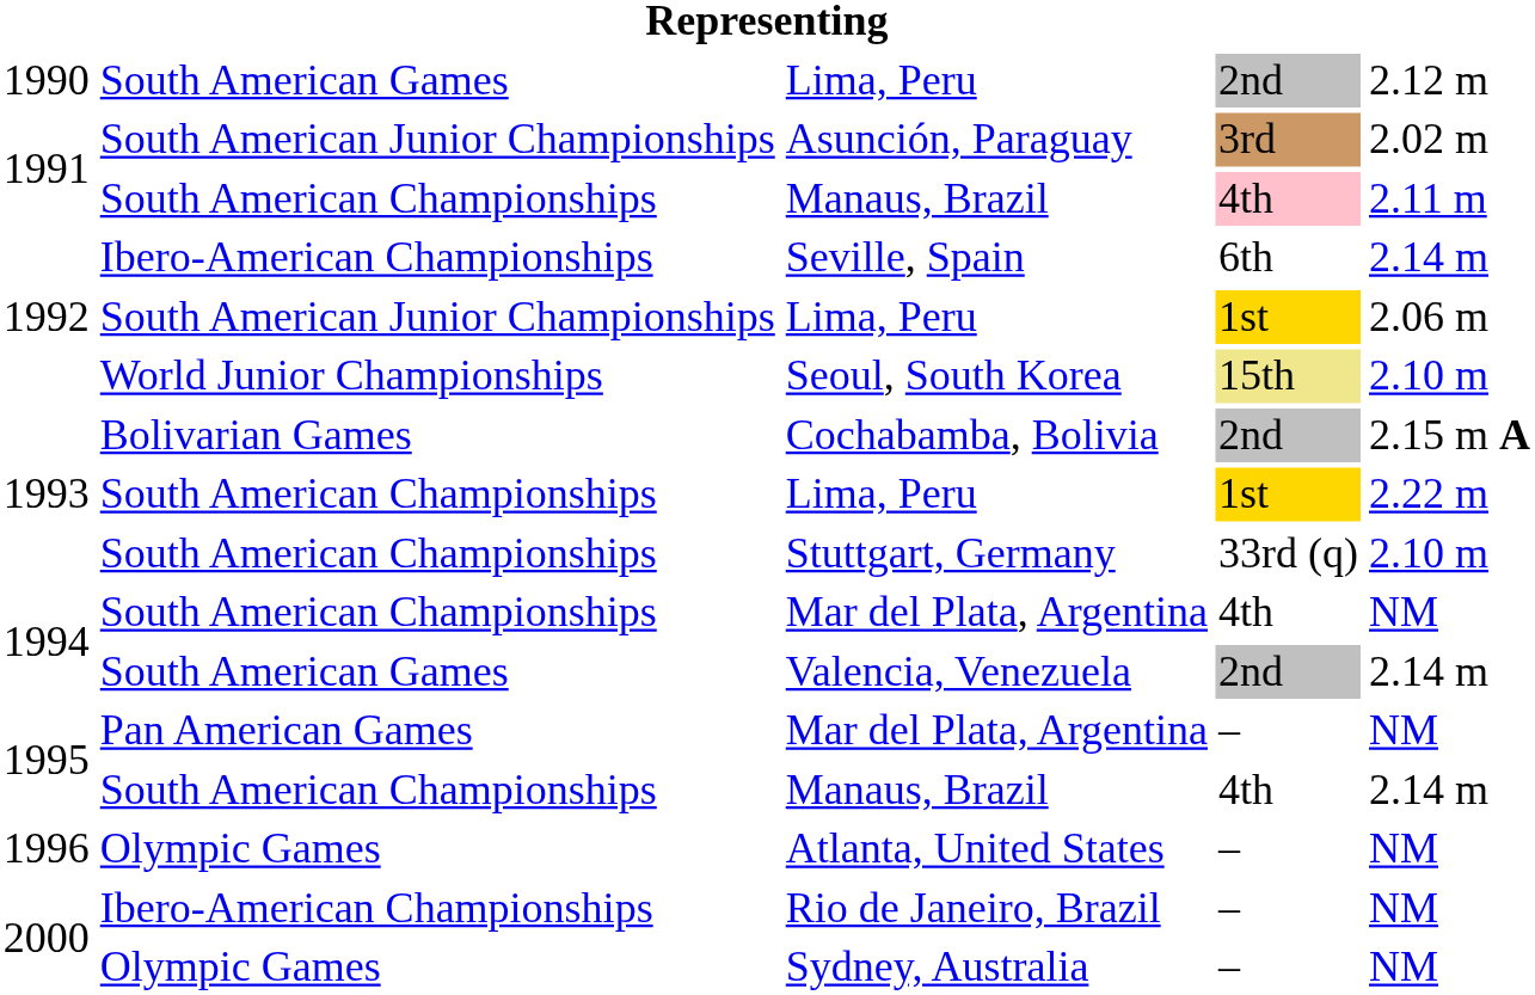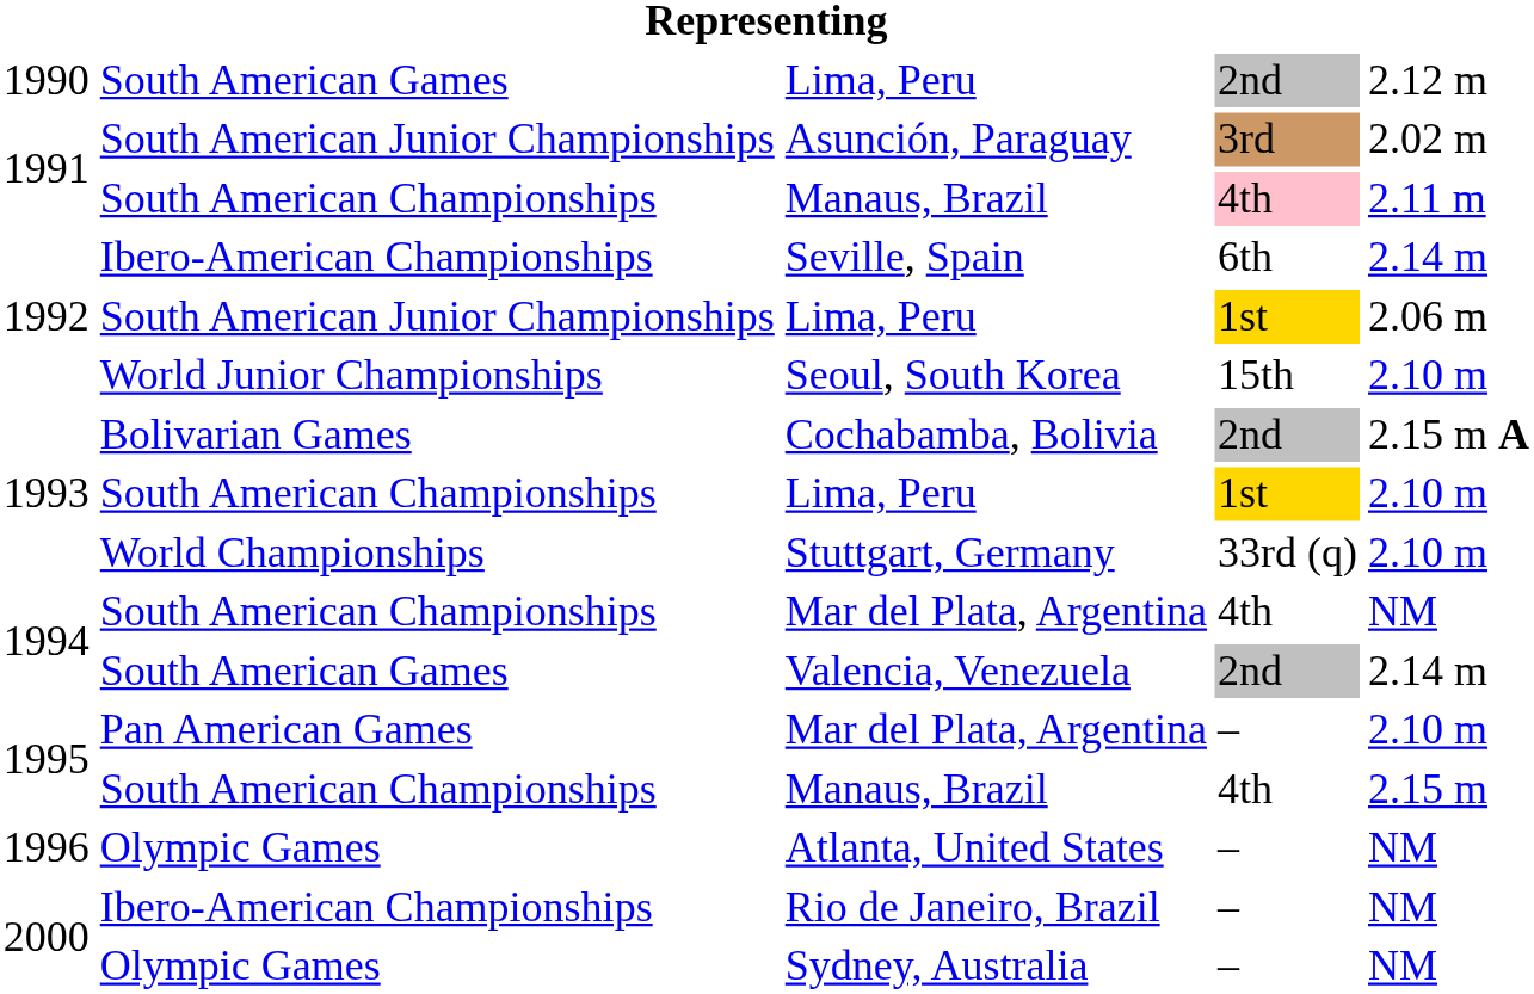 <table>
 <tr>
 <th colspan="6">Representing </th>
 </tr>
 <tr>
 <td>1990</td>
 <td><a href='#'>South American Games</a></td>
 <td><a href='#'>Lima, Peru</a></td>
 <td bgcolor=silver>2nd</td>
 <td>2.12 m</td>
 </tr>
 <tr>
 <td rowspan=2>1991</td>
 <td><a href='#'>South American Junior Championships</a></td>
 <td><a href='#'>Asunción, Paraguay</a></td>
 <td bgcolor=cc9966>3rd</td>
 <td>2.02 m</td>
 </tr>
 <tr>
 <td><a href='#'>South American Championships</a></td>
 <td><a href='#'>Manaus, Brazil</a></td>
 <td style="background: pink;">4th</td>
 <td><a href='#'>2.11 m</a></td>
 </tr>
 <tr>
 <td rowspan=3>1992</td>
 <td><a href='#'>Ibero-American Championships</a></td>
 <td><a href='#'>Seville</a>, <a href='#'>Spain</a></td>
 <td>6th</td>
 <td><a href='#'>2.14 m</a></td>
 </tr>
 <tr>
 <td><a href='#'>South American Junior Championships</a></td>
 <td><a href='#'>Lima, Peru</a></td>
 <td bgcolor=gold>1st</td>
 <td>2.06 m</td>
 </tr>
 <tr>
 <td><a href='#'>World Junior Championships</a></td>
 <td><a href='#'>Seoul</a>, <a href='#'>South Korea</a></td>
-<td style="background: khaki;">15th</td>
+<td>15th</td>
 <td><a href='#'>2.10 m</a></td>
 </tr>
 <tr>
 <td rowspan=3>1993</td>
 <td><a href='#'>Bolivarian Games</a></td>
 <td><a href='#'>Cochabamba</a>, <a href='#'>Bolivia</a></td>
 <td bgcolor=silver>2nd</td>
 <td>2.15 m <strong>A</strong></td>
 </tr>
 <tr>
 <td><a href='#'>South American Championships</a></td>
 <td><a href='#'>Lima, Peru</a></td>
 <td bgcolor=gold>1st</td>
-<td><a href='#'>2.22 m</a></td>
+<td><a href='#'>2.10 m</a></td>
 </tr>
 <tr>
-<td><a href='#'>South American Championships</a></td>
+<td><a href='#'>World Championships</a></td>
 <td><a href='#'>Stuttgart, Germany</a></td>
 <td>33rd (q)</td>
 <td><a href='#'>2.10 m</a></td>
 </tr>
 <tr>
 <td rowspan=2>1994</td>
 <td><a href='#'>South American Championships</a></td>
 <td><a href='#'>Mar del Plata</a>, <a href='#'>Argentina</a></td>
 <td>4th</td>
 <td><a href='#'>NM</a></td>
 </tr>
 <tr>
 <td><a href='#'>South American Games</a></td>
 <td><a href='#'>Valencia, Venezuela</a></td>
 <td bgcolor=silver>2nd</td>
 <td>2.14 m</td>
 </tr>
 <tr>
 <td rowspan=2>1995</td>
 <td><a href='#'>Pan American Games</a></td>
 <td><a href='#'>Mar del Plata, Argentina</a></td>
 <td>–</td>
-<td><a href='#'>NM</a></td>
+<td><a href='#'>2.10 m</a></td>
 </tr>
 <tr>
 <td><a href='#'>South American Championships</a></td>
 <td><a href='#'>Manaus, Brazil</a></td>
 <td>4th</td>
-<td>2.14 m</td>
+<td><a href='#'>2.15 m</a></td>
 </tr>
 <tr>
 <td>1996</td>
 <td><a href='#'>Olympic Games</a></td>
 <td><a href='#'>Atlanta, United States</a></td>
 <td>–</td>
 <td><a href='#'>NM</a></td>
 </tr>
 <tr>
 <td rowspan=2>2000</td>
 <td><a href='#'>Ibero-American Championships</a></td>
 <td><a href='#'>Rio de Janeiro, Brazil</a></td>
 <td>–</td>
 <td><a href='#'>NM</a></td>
 </tr>
 <tr>
 <td><a href='#'>Olympic Games</a></td>
 <td><a href='#'>Sydney, Australia</a></td>
 <td>–</td>
 <td><a href='#'>NM</a></td>
 </tr>
 </table>
